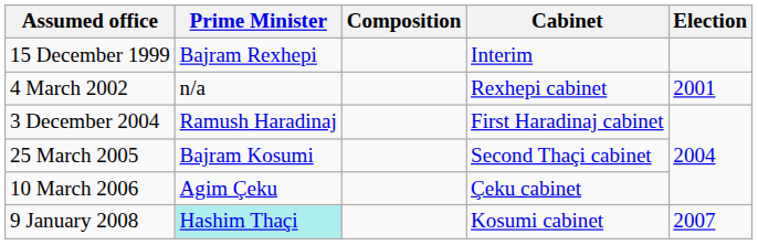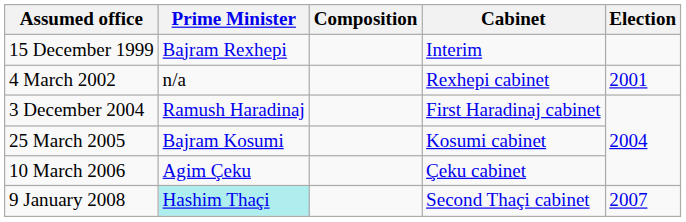 <table class="wikitable">
 <tr>
 <th>Assumed office</th>
 <th><a href='#'>Prime Minister</a></th>
 <th>Composition</th>
 <th>Cabinet</th>
 <th>Election</th>
 </tr>
 <tr>
 <td>15 December 1999</td>
 <td><a href='#'>Bajram Rexhepi</a></td>
 <td></td>
 <td><a href='#'>Interim</a></td>
 <td></td>
 </tr>
 <tr>
 <td>4 March 2002</td>
 <td>n/a</td>
 <td></td>
 <td><a href='#'>Rexhepi cabinet</a></td>
 <td><a href='#'>2001</a></td>
 </tr>
 <tr>
 <td>3 December 2004</td>
 <td><a href='#'>Ramush Haradinaj</a></td>
 <td></td>
 <td><a href='#'>First Haradinaj cabinet</a></td>
 <td rowspan="3"><a href='#'>2004</a></td>
 </tr>
 <tr>
 <td>25 March 2005</td>
 <td><a href='#'>Bajram Kosumi</a></td>
 <td></td>
-<td><a href='#'>Second Thaçi cabinet</a></td>
+<td><a href='#'>Kosumi cabinet</a></td>
 </tr>
 <tr>
 <td>10 March 2006</td>
 <td><a href='#'>Agim Çeku</a></td>
 <td></td>
 <td><a href='#'>Çeku cabinet</a></td>
 </tr>
 <tr>
 <td>9 January 2008</td>
 <td style="background: paleturquoise;"><a href='#'>Hashim Thaçi</a></td>
 <td></td>
-<td><a href='#'>Kosumi cabinet</a></td>
+<td><a href='#'>Second Thaçi cabinet</a></td>
 <td rowspan="2"><a href='#'>2007</a></td>
 </tr>
 </table>
